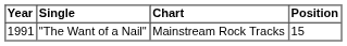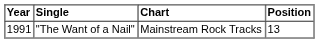 <table border="1" cellspacing="0" cellpadding="2" style="width:450px;">
 <tr>
 <th align="left">Year</th>
 <th align="left">Single</th>
 <th align="left">Chart</th>
 <th align="left">Position</th>
 </tr>
 <tr>
 <td align="left">1991</td>
 <td align="left">"The Want of a Nail"</td>
 <td align="left">Mainstream Rock Tracks</td>
-<td align="left">15</td>
+<td align="left">13</td>
 </tr>
 </table>
